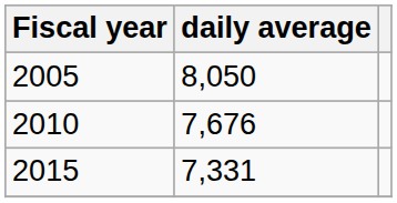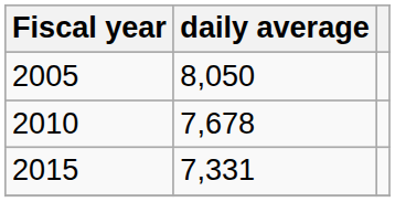 <table class="wikitable">
 <tr>
 <th>Fiscal year</th>
 <th>daily average</th>
 <th></th>
 </tr>
 <tr>
 <td>2005</td>
 <td>8,050</td>
 <td></td>
 </tr>
 <tr>
 <td>2010</td>
-<td>7,676</td>
+<td>7,678</td>
 <td></td>
 </tr>
 <tr>
 <td>2015</td>
 <td>7,331</td>
 <td></td>
 </tr>
 <tr>
 </tr>
 </table>
